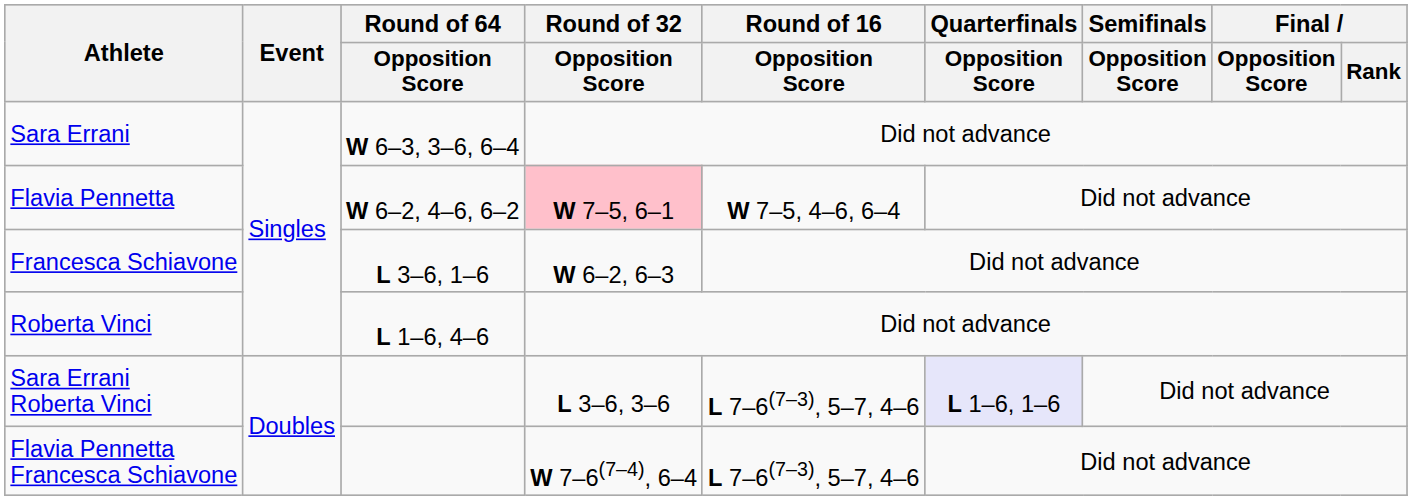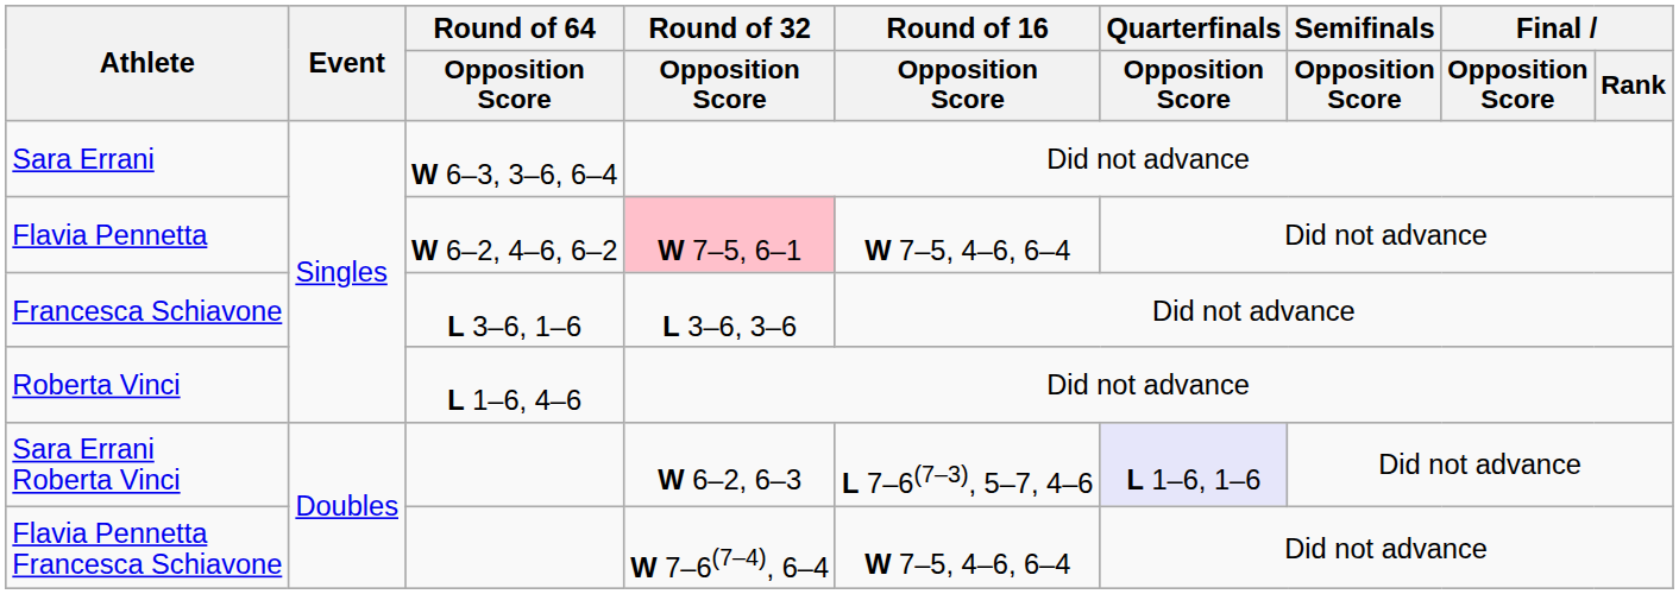 <table class=wikitable style="font-size:90%">
 <tr>
 <th rowspan="2">Athlete</th>
 <th rowspan="2">Event</th>
 <th>Round of 64</th>
 <th>Round of 32</th>
 <th>Round of 16</th>
 <th>Quarterfinals</th>
 <th>Semifinals</th>
 <th colspan=2>Final / </th>
 </tr>
 <tr style="font-size:95%">
 <th>Opposition<br>Score</th>
 <th>Opposition<br>Score</th>
 <th>Opposition<br>Score</th>
 <th>Opposition<br>Score</th>
 <th>Opposition<br>Score</th>
 <th>Opposition<br>Score</th>
 <th>Rank</th>
 </tr>
 <tr align=center>
 <td align=left><a href='#'>Sara Errani</a></td>
 <td align=left rowspan=4><a href='#'>Singles</a></td>
 <td><br><strong>W</strong> 6–3, 3–6, 6–4</td>
 <td colspan=6>Did not advance</td>
 </tr>
 <tr align=center>
 <td align=left><a href='#'>Flavia Pennetta</a></td>
 <td><br><strong>W</strong> 6–2, 4–6, 6–2</td>
 <td style="background: pink;"><br><strong>W</strong> 7–5, 6–1</td>
 <td><br><strong>W</strong> 7–5, 4–6, 6–4</td>
 <td colspan=4>Did not advance</td>
 </tr>
 <tr align=center>
 <td align=left><a href='#'>Francesca Schiavone</a></td>
 <td><br><strong>L</strong> 3–6, 1–6</td>
-<td><br><strong>W</strong> 6–2, 6–3</td>
+<td><br><strong>L</strong> 3–6, 3–6</td>
 <td colspan=5>Did not advance</td>
 </tr>
 <tr align=center>
 <td align=left><a href='#'>Roberta Vinci</a></td>
 <td><br><strong>L</strong> 1–6, 4–6</td>
 <td colspan=6>Did not advance</td>
 </tr>
 <tr align=center>
 <td align=left><a href='#'>Sara Errani</a><br><a href='#'>Roberta Vinci</a></td>
 <td align=left rowspan=2><a href='#'>Doubles</a></td>
 <td></td>
-<td><br><strong>L</strong> 3–6, 3–6</td>
+<td><br><strong>W</strong> 6–2, 6–3</td>
 <td> <br><strong>L</strong> 7–6<sup>(7–3)</sup>, 5–7, 4–6</td>
 <td style="background: lavender;"><br><strong>L</strong> 1–6, 1–6</td>
 <td colspan=3>Did not advance</td>
 </tr>
 <tr align=center>
 <td align=left><a href='#'>Flavia Pennetta</a><br><a href='#'>Francesca Schiavone</a></td>
 <td></td>
 <td> <br><strong>W</strong> 7–6<sup>(7–4)</sup>, 6–4</td>
-<td> <br><strong>L</strong> 7–6<sup>(7–3)</sup>, 5–7, 4–6</td>
+<td><br><strong>W</strong> 7–5, 4–6, 6–4</td>
 <td colspan=4>Did not advance</td>
 </tr>
 </table>
